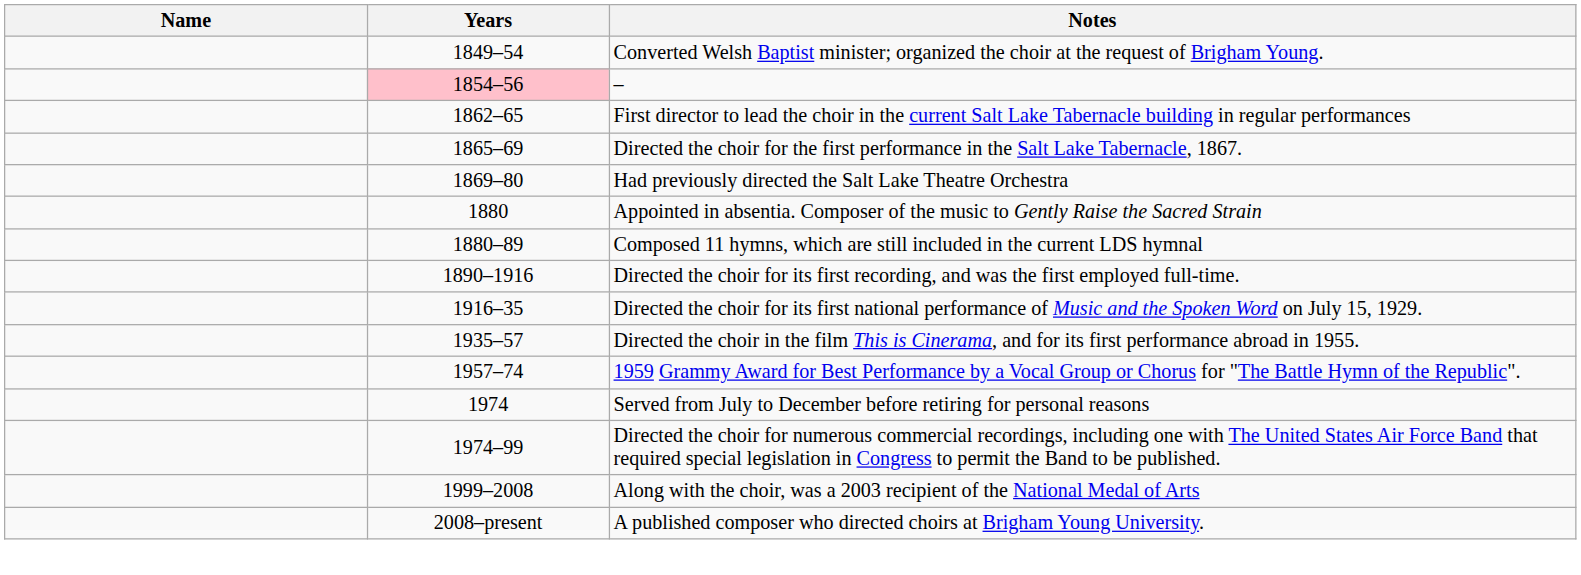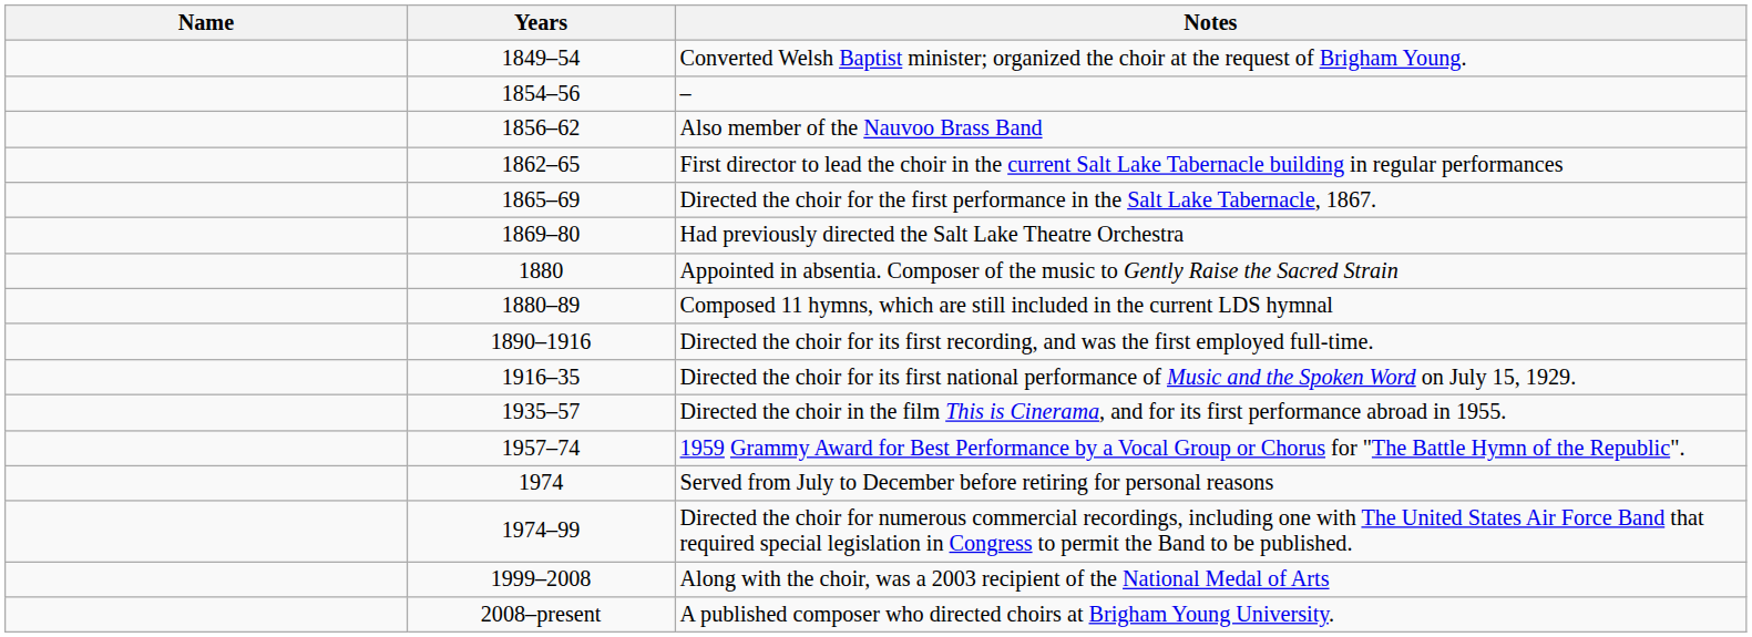 <table class="wikitable sortable">
 <tr>
 <th width="15%">Name</th>
 <th width="10%">Years</th>
 <th width="40%"; class="unsortable">Notes</th>
 </tr>
 <tr>
 <td></td>
 <td align=center>1849–54</td>
 <td>Converted Welsh <a href='#'>Baptist</a> minister; organized the choir at the request of <a href='#'>Brigham Young</a>.</td>
 </tr>
 <tr>
 <td></td>
-<td align=center style="background: pink;">1854–56</td>
+<td align=center>1854–56</td>
 <td>–</td>
+</tr>
+<tr>
+<td></td>
+<td align=center>1856–62</td>
+<td>Also member of the <a href='#'>Nauvoo Brass Band</a></td>
 </tr>
 <tr>
 <td></td>
 <td align=center>1862–65</td>
 <td>First director to lead the choir in the <a href='#'>current Salt Lake Tabernacle building</a> in regular performances</td>
 </tr>
 <tr>
 <td></td>
 <td align=center>1865–69</td>
 <td>Directed the choir for the first performance in the <a href='#'>Salt Lake Tabernacle</a>, 1867.</td>
 </tr>
 <tr>
 <td></td>
 <td align=center>1869–80</td>
 <td>Had previously directed the Salt Lake Theatre Orchestra</td>
 </tr>
 <tr>
 <td></td>
 <td align=center>1880</td>
 <td>Appointed in absentia.  Composer of the music to <em>Gently Raise the Sacred Strain</em></td>
 </tr>
 <tr>
 <td></td>
 <td align=center>1880–89</td>
 <td>Composed 11 hymns, which are still included in the current LDS hymnal</td>
 </tr>
 <tr>
 <td></td>
 <td align=center>1890–1916</td>
 <td>Directed the choir for its first recording, and was the first employed full-time.</td>
 </tr>
 <tr>
 <td></td>
 <td align=center>1916–35</td>
 <td>Directed the choir for its first national performance of <em><a href='#'>Music and the Spoken Word</a></em> on July 15, 1929.</td>
 </tr>
 <tr>
 <td></td>
 <td align=center>1935–57</td>
 <td>Directed the choir in the film <em><a href='#'>This is Cinerama</a></em>, and for its first performance abroad in 1955.</td>
 </tr>
 <tr>
 <td></td>
 <td align=center>1957–74</td>
 <td><a href='#'>1959</a> <a href='#'>Grammy Award for Best Performance by a Vocal Group or Chorus</a> for "<a href='#'>The Battle Hymn of the Republic</a>".</td>
 </tr>
 <tr>
 <td></td>
 <td align=center>1974</td>
 <td>Served from July to December before retiring for personal reasons</td>
 </tr>
 <tr>
 <td></td>
 <td align=center>1974–99</td>
 <td>Directed the choir for numerous commercial recordings, including one with <a href='#'>The United States Air Force Band</a> that required special legislation in <a href='#'>Congress</a> to permit the Band to be published.</td>
 </tr>
 <tr>
 <td></td>
 <td align=center>1999–2008</td>
 <td>Along with the choir, was a 2003 recipient of the <a href='#'>National Medal of Arts</a></td>
 </tr>
 <tr>
 <td></td>
 <td align=center>2008–present</td>
 <td>A published composer who directed choirs at <a href='#'>Brigham Young University</a>.</td>
 </tr>
 </table>
